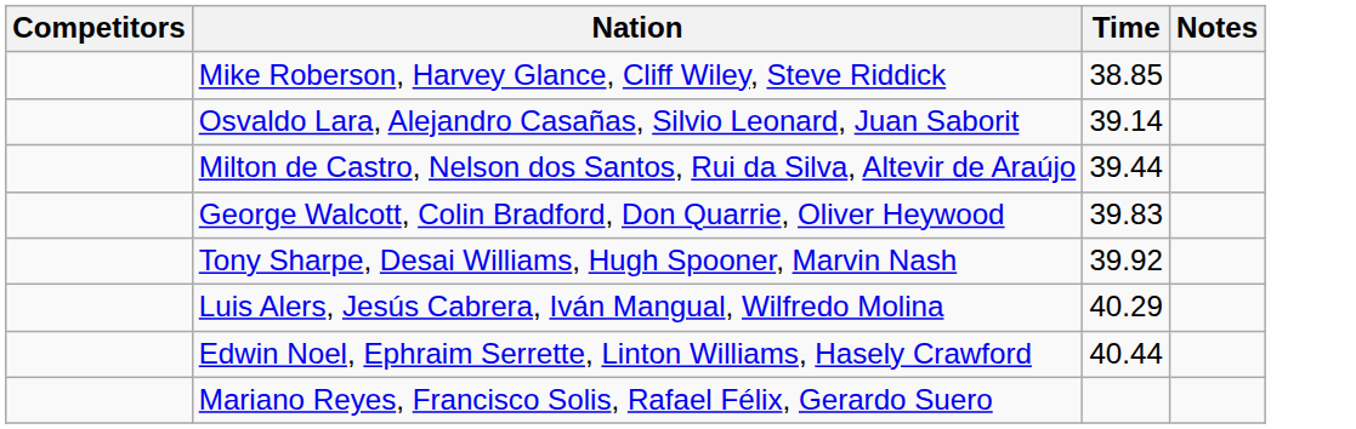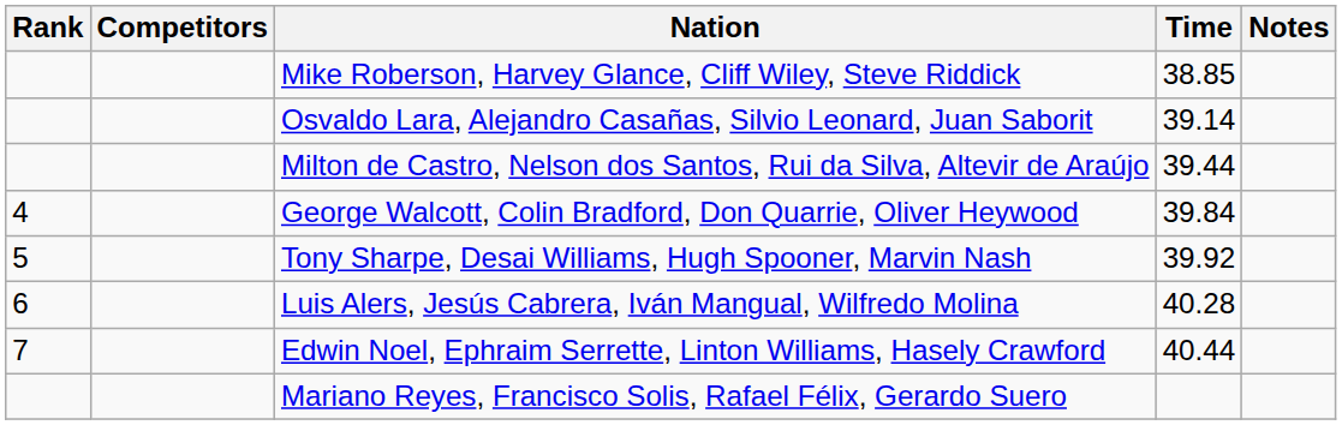 <table class="wikitable sortable">
 <tr>
+<th>Rank</th>
 <th>Competitors</th>
 <th>Nation</th>
 <th>Time</th>
 <th>Notes</th>
 </tr>
 <tr>
 <td></td>
+<td></td>
 <td><a href='#'>Mike Roberson</a>, <a href='#'>Harvey Glance</a>, <a href='#'>Cliff Wiley</a>, <a href='#'>Steve Riddick</a></td>
 <td>38.85</td>
 <td></td>
 </tr>
 <tr>
+<td></td>
 <td></td>
 <td><a href='#'>Osvaldo Lara</a>, <a href='#'>Alejandro Casañas</a>, <a href='#'>Silvio Leonard</a>, <a href='#'>Juan Saborit</a></td>
 <td>39.14</td>
 <td></td>
 </tr>
 <tr>
 <td></td>
+<td></td>
 <td><a href='#'>Milton de Castro</a>, <a href='#'>Nelson dos Santos</a>, <a href='#'>Rui da Silva</a>, <a href='#'>Altevir de Araújo</a></td>
 <td>39.44</td>
 <td></td>
 </tr>
 <tr>
+<td>4</td>
 <td></td>
 <td><a href='#'>George Walcott</a>, <a href='#'>Colin Bradford</a>, <a href='#'>Don Quarrie</a>, <a href='#'>Oliver Heywood</a></td>
-<td>39.83</td>
+<td>39.84</td>
 <td></td>
 </tr>
 <tr>
+<td>5</td>
 <td></td>
 <td><a href='#'>Tony Sharpe</a>, <a href='#'>Desai Williams</a>, <a href='#'>Hugh Spooner</a>, <a href='#'>Marvin Nash</a></td>
 <td>39.92</td>
 <td></td>
 </tr>
 <tr>
+<td>6</td>
 <td></td>
 <td><a href='#'>Luis Alers</a>, <a href='#'>Jesús Cabrera</a>, <a href='#'>Iván Mangual</a>, <a href='#'>Wilfredo Molina</a></td>
-<td>40.29</td>
+<td>40.28</td>
 <td></td>
 </tr>
 <tr>
+<td>7</td>
 <td></td>
 <td><a href='#'>Edwin Noel</a>, <a href='#'>Ephraim Serrette</a>, <a href='#'>Linton Williams</a>, <a href='#'>Hasely Crawford</a></td>
 <td>40.44</td>
 <td></td>
 </tr>
 <tr>
 <td></td>
+<td></td>
 <td><a href='#'>Mariano Reyes</a>, <a href='#'>Francisco Solis</a>, <a href='#'>Rafael Félix</a>, <a href='#'>Gerardo Suero</a></td>
 <td></td>
 <td></td>
 </tr>
 </table>
